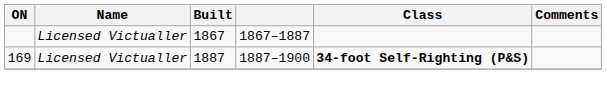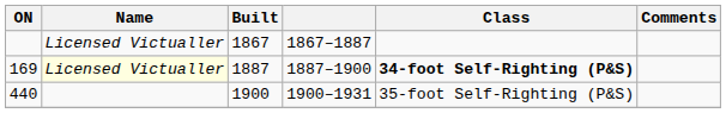 <table class="wikitable">
 <tr>
 <th>ON</th>
 <th>Name</th>
 <th>Built</th>
 <th></th>
 <th>Class</th>
 <th>Comments</th>
 </tr>
 <tr>
 <td></td>
 <td><em>Licensed Victualler</em></td>
 <td>1867</td>
 <td>1867–1887</td>
 <td></td>
 <td></td>
 </tr>
 <tr>
 <td>169</td>
-<td><em>Licensed Victualler</em></td>
+<td style="background: lightyellow;"><em>Licensed Victualler</em></td>
 <td>1887</td>
 <td>1887–1900</td>
 <td><strong>34-foot Self-Righting (P&S)</strong></td>
 <td></td>
 </tr>
 <tr>
+<td>440</td>
+<td></td>
+<td>1900</td>
+<td>1900–1931</td>
+<td>35-foot Self-Righting (P&S)</td>
+<td></td>
+</tr>
+<tr>
 </tr>
 </table>
